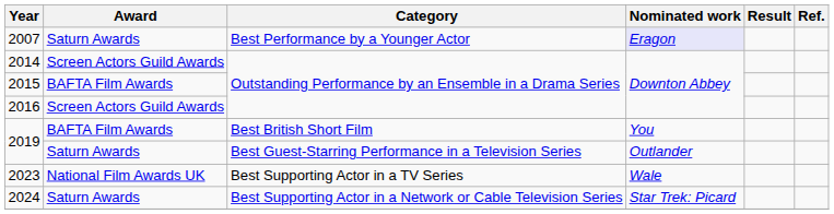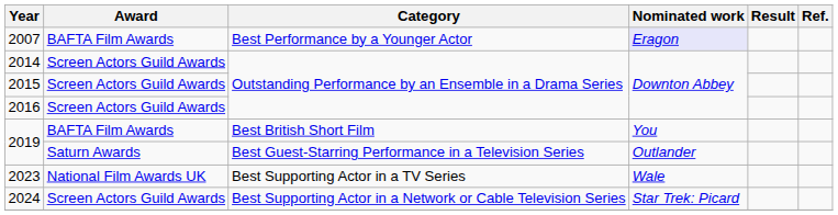 <table class="wikitable">
 <tr>
 <th>Year</th>
 <th>Award</th>
 <th>Category</th>
 <th>Nominated work</th>
 <th>Result</th>
 <th>Ref.</th>
 </tr>
 <tr>
 <td>2007</td>
-<td><a href='#'>Saturn Awards</a></td>
+<td><a href='#'>BAFTA Film Awards</a></td>
 <td><a href='#'>Best Performance by a Younger Actor</a></td>
 <td style="background: lavender;"><a href='#'><em>Eragon</em></a></td>
 <td></td>
 <td></td>
 </tr>
 <tr>
 <td>2014</td>
 <td><a href='#'>Screen Actors Guild Awards</a></td>
 <td rowspan="3"><a href='#'>Outstanding Performance by an Ensemble in a Drama Series</a></td>
 <td rowspan="3"><em><a href='#'>Downton Abbey</a></em></td>
 <td></td>
 <td></td>
 </tr>
 <tr>
 <td>2015</td>
-<td><a href='#'>BAFTA Film Awards</a></td>
+<td><a href='#'>Screen Actors Guild Awards</a></td>
 <td></td>
 <td></td>
 </tr>
 <tr>
 <td>2016</td>
 <td><a href='#'>Screen Actors Guild Awards</a></td>
 <td></td>
 <td></td>
 </tr>
 <tr>
 <td rowspan="2">2019</td>
 <td><a href='#'>BAFTA Film Awards</a></td>
 <td><a href='#'>Best British Short Film</a></td>
 <td><em><a href='#'>You</a></em></td>
 <td></td>
 <td></td>
 </tr>
 <tr>
 <td><a href='#'>Saturn Awards</a></td>
 <td><a href='#'>Best Guest-Starring Performance in a Television Series</a></td>
 <td><em><a href='#'>Outlander</a></em></td>
 <td></td>
 <td></td>
 </tr>
 <tr>
 <td>2023</td>
 <td><a href='#'>National Film Awards UK</a></td>
 <td>Best Supporting Actor in a TV Series</td>
 <td><em><a href='#'>Wale</a></em></td>
 <td></td>
 <td></td>
 </tr>
 <tr>
 <td>2024</td>
-<td><a href='#'>Saturn Awards</a></td>
+<td><a href='#'>Screen Actors Guild Awards</a></td>
 <td><a href='#'>Best Supporting Actor in a Network or Cable Television Series</a></td>
 <td><em><a href='#'>Star Trek: Picard</a></em></td>
 <td></td>
 <td></td>
 </tr>
 <tr>
 </tr>
 </table>
